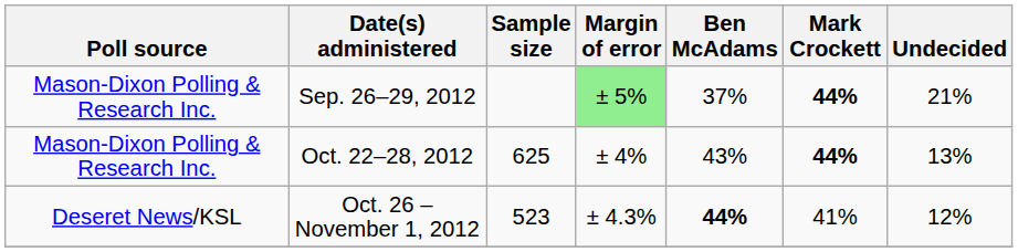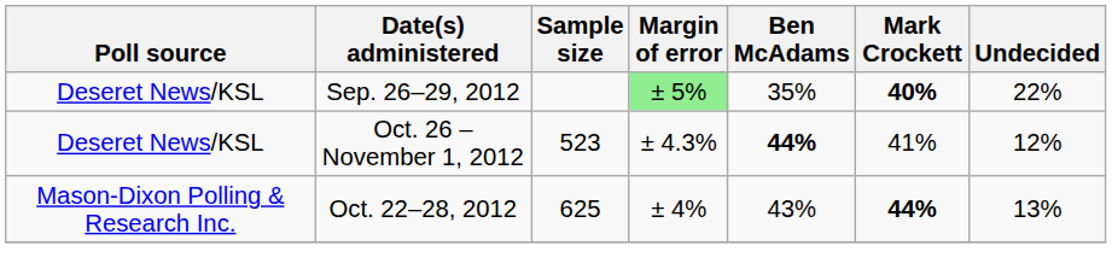 <table class="wikitable" style="font-size:90%;text-align:center;">
 <tr valign= bottom>
 <th style="width:175px;">Poll source</th>
 <th style="width:120px;">Date(s)<br>administered</th>
 <th>Sample<br>size</th>
 <th>Margin<br>of error</th>
 <th style="width:60px;">Ben<br>McAdams</th>
 <th style="width:60px;">Mark<br>Crockett</th>
 <th>Undecided</th>
 </tr>
 <tr>
-<td align=center><a href='#'>Mason-Dixon Polling & Research Inc.</a></td>
+<td align=center><a href='#'>Deseret News</a>/KSL</td>
 <td align=center>Sep. 26–29, 2012</td>
 <td align=center></td>
 <td align=center style="background: lightgreen;">± 5%</td>
-<td align=center>37%</td>
+<td align=center>35%</td>
+<td><strong>40%</strong></td>
+<td align=center>22%</td>
+</tr>
+<tr>
+<td align=center><a href='#'>Deseret News</a>/KSL</td>
+<td align=center>Oct. 26 – November 1, 2012</td>
+<td align=center>523</td>
+<td align=center>± 4.3%</td>
 <td><strong>44%</strong></td>
-<td align=center>21%</td>
+<td align=center>41%</td>
+<td align=center>12%</td>
 </tr>
 <tr>
 <td align=center><a href='#'>Mason-Dixon Polling & Research Inc.</a></td>
 <td align=center>Oct. 22–28, 2012</td>
 <td align=center>625</td>
 <td align=center>± 4%</td>
 <td align=center>43%</td>
 <td><strong>44%</strong></td>
 <td align=center>13%</td>
 </tr>
 <tr>
-<td align=center><a href='#'>Deseret News</a>/KSL</td>
-<td align=center>Oct. 26 – November 1, 2012</td>
-<td align=center>523</td>
-<td align=center>± 4.3%</td>
-<td><strong>44%</strong></td>
-<td align=center>41%</td>
-<td align=center>12%</td>
-</tr>
-<tr>
 </tr>
 </table>
